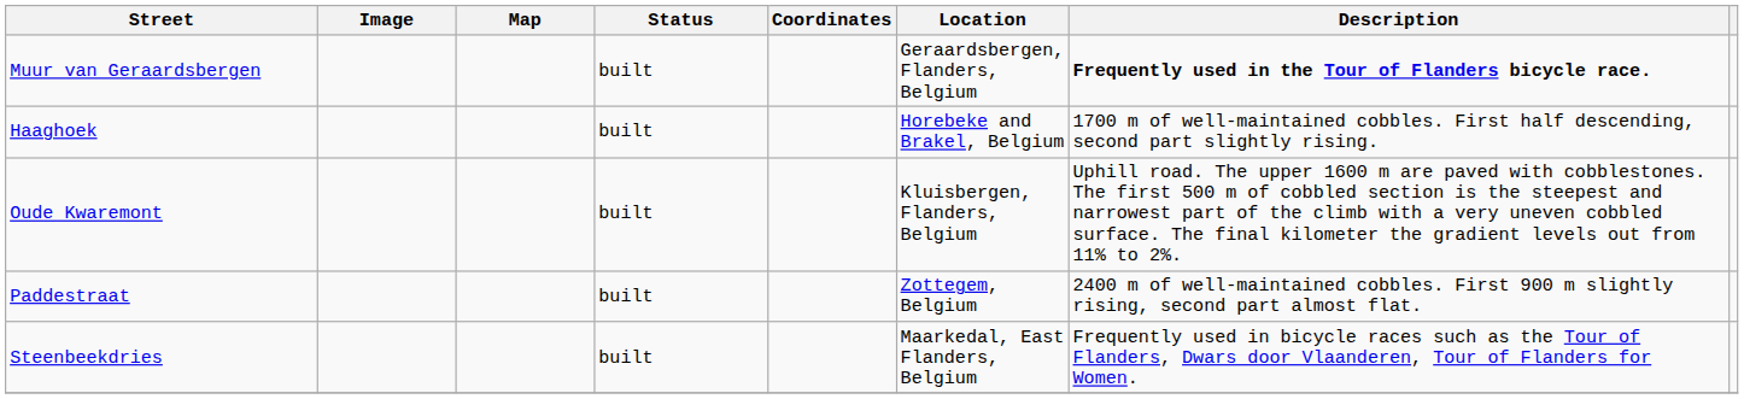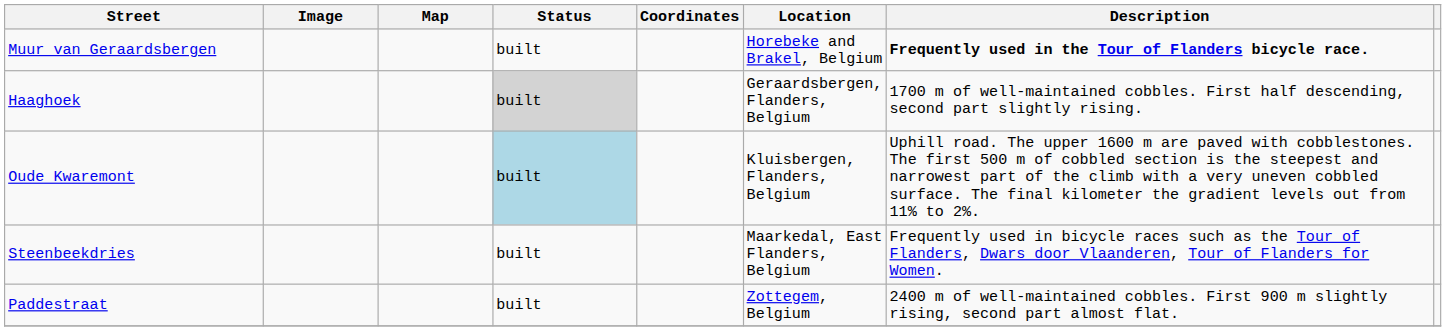 <table class="wikitable sortable" style="width:98%">
 <tr>
 <th width = 18%><strong>Street</strong></th>
 <th width = 8% class="unsortable"><strong>Image</strong></th>
 <th width = 8% class="unsortable"><strong>Map</strong></th>
 <th width = 10%><strong>Status</strong></th>
 <th><strong>Coordinates</strong></th>
 <th width = 8%><strong>Location</strong></th>
 <th class="unsortable"><strong>Description</strong></th>
 <th class="unsortable"></th>
 </tr>
 <tr ->
 <td><a href='#'>Muur van Geraardsbergen</a></td>
 <td></td>
 <td></td>
 <td>built</td>
 <td></td>
-<td>Geraardsbergen, Flanders, Belgium</td>
+<td><a href='#'>Horebeke</a> and <a href='#'>Brakel</a>, Belgium</td>
 <td><strong>Frequently used in the <a href='#'>Tour of Flanders</a> bicycle race.</strong></td>
 <td></td>
 </tr>
 <tr ->
 <td><a href='#'>Haaghoek</a></td>
 <td></td>
 <td></td>
-<td>built</td>
+<td style="background: lightgrey;">built</td>
 <td></td>
-<td><a href='#'>Horebeke</a> and <a href='#'>Brakel</a>, Belgium</td>
+<td>Geraardsbergen, Flanders, Belgium</td>
 <td>1700 m of well-maintained cobbles. First half descending, second part slightly rising.</td>
 <td></td>
 </tr>
 <tr ->
 <td><a href='#'>Oude Kwaremont</a></td>
 <td></td>
 <td></td>
-<td>built</td>
+<td style="background: lightblue;">built</td>
 <td></td>
 <td>Kluisbergen, Flanders, Belgium</td>
 <td>Uphill road. The upper 1600 m are paved with cobblestones. The first 500 m of cobbled section is the steepest and narrowest part of the climb with a very uneven cobbled surface. The final kilometer the gradient levels out from 11% to 2%.</td>
+<td></td>
+</tr>
+<tr ->
+<td><a href='#'>Steenbeekdries</a></td>
+<td></td>
+<td></td>
+<td>built</td>
+<td></td>
+<td>Maarkedal, East Flanders, Belgium</td>
+<td>Frequently used in bicycle races such as the <a href='#'>Tour of Flanders</a>, <a href='#'>Dwars door Vlaanderen</a>, <a href='#'>Tour of Flanders for Women</a>.</td>
 <td></td>
 </tr>
 <tr ->
 <td><a href='#'>Paddestraat</a></td>
 <td></td>
 <td></td>
 <td>built</td>
 <td></td>
 <td><a href='#'>Zottegem</a>, Belgium</td>
 <td>2400 m of well-maintained cobbles. First 900 m slightly rising, second part almost flat.</td>
 <td></td>
 </tr>
 <tr ->
-<td><a href='#'>Steenbeekdries</a></td>
-<td></td>
-<td></td>
-<td>built</td>
-<td></td>
-<td>Maarkedal, East Flanders, Belgium</td>
-<td>Frequently used in bicycle races such as the <a href='#'>Tour of Flanders</a>, <a href='#'>Dwars door Vlaanderen</a>, <a href='#'>Tour of Flanders for Women</a>.</td>
-<td></td>
-</tr>
-<tr ->
 </tr>
 </table>
